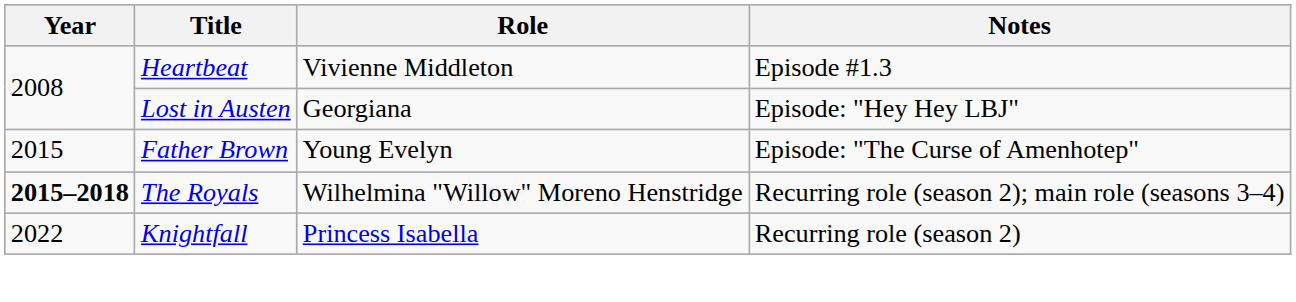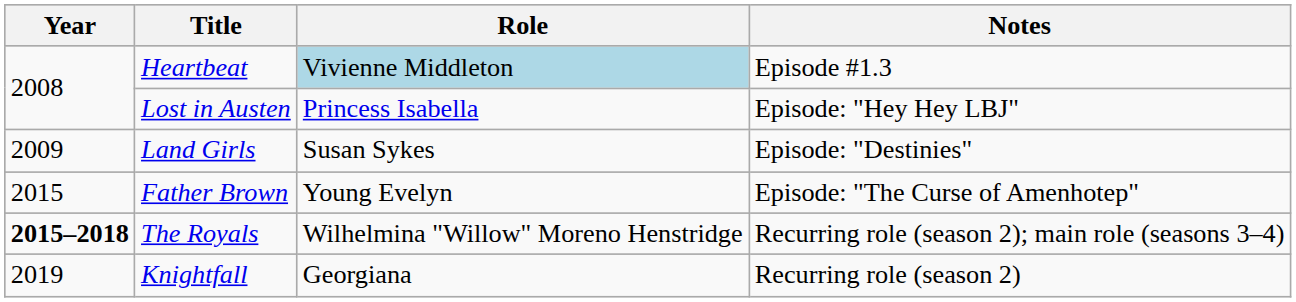 <table class="wikitable sortable">
 <tr>
 <th scope="col">Year</th>
 <th scope="col">Title</th>
 <th scope="col">Role</th>
 <th scope="col" class="unsortable">Notes</th>
 </tr>
 <tr>
 <td rowspan="2">2008</td>
 <td><em><a href='#'>Heartbeat</a></em></td>
-<td>Vivienne Middleton</td>
+<td style="background: lightblue;">Vivienne Middleton</td>
 <td>Episode #1.3</td>
 </tr>
 <tr>
 <td><em><a href='#'>Lost in Austen</a></em></td>
-<td>Georgiana</td>
+<td><a href='#'>Princess Isabella</a></td>
 <td>Episode: "Hey Hey LBJ"</td>
+</tr>
+<tr>
+<td>2009</td>
+<td><em><a href='#'>Land Girls</a></em></td>
+<td>Susan Sykes</td>
+<td>Episode: "Destinies"</td>
 </tr>
 <tr>
 <td>2015</td>
 <td><em><a href='#'>Father Brown</a></em></td>
 <td>Young Evelyn</td>
 <td>Episode: "The Curse of Amenhotep"</td>
 </tr>
 <tr>
 <td><strong>2015–2018</strong></td>
 <td><em><a href='#'>The Royals</a></em></td>
 <td>Wilhelmina "Willow" Moreno Henstridge</td>
 <td>Recurring role (season 2); main role (seasons 3–4)</td>
 </tr>
 <tr>
-<td>2022</td>
+<td>2019</td>
 <td><em><a href='#'>Knightfall</a></em></td>
-<td><a href='#'>Princess Isabella</a></td>
+<td>Georgiana</td>
 <td>Recurring role (season 2)</td>
 </tr>
 </table>
